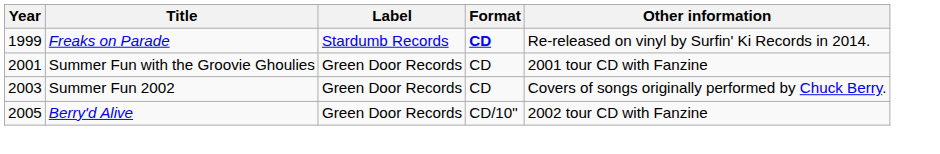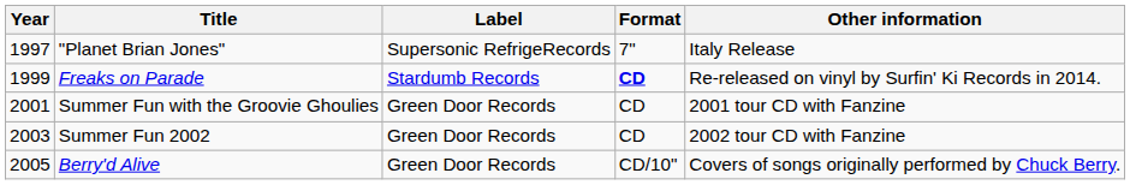 <table class="wikitable">
 <tr>
 <th>Year</th>
 <th>Title</th>
 <th>Label</th>
 <th>Format</th>
 <th>Other information</th>
+</tr>
+<tr>
+<td>1997</td>
+<td>"Planet Brian Jones"</td>
+<td>Supersonic RefrigeRecords</td>
+<td>7"</td>
+<td>Italy Release</td>
 </tr>
 <tr>
 <td>1999</td>
 <td><em><a href='#'>Freaks on Parade</a></em></td>
 <td><a href='#'>Stardumb Records</a></td>
 <td><strong><a href='#'>CD</a></strong></td>
 <td>Re-released on vinyl by Surfin' Ki Records in 2014.</td>
 </tr>
 <tr>
 <td>2001</td>
 <td>Summer Fun with the Groovie Ghoulies</td>
 <td>Green Door Records</td>
 <td>CD</td>
 <td>2001 tour CD with Fanzine</td>
 </tr>
 <tr>
 <td>2003</td>
 <td>Summer Fun 2002</td>
 <td>Green Door Records</td>
 <td>CD</td>
-<td>Covers of songs originally performed by <a href='#'>Chuck Berry</a>.</td>
+<td>2002 tour CD with Fanzine</td>
 </tr>
 <tr>
 <td>2005</td>
 <td><em><a href='#'>Berry'd Alive</a></em></td>
 <td>Green Door Records</td>
 <td>CD/10"</td>
-<td>2002 tour CD with Fanzine</td>
+<td>Covers of songs originally performed by <a href='#'>Chuck Berry</a>.</td>
 </tr>
 </table>
